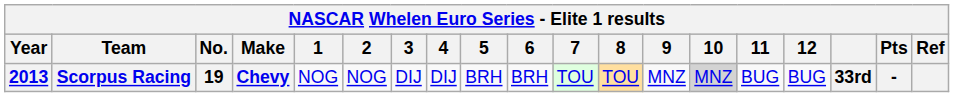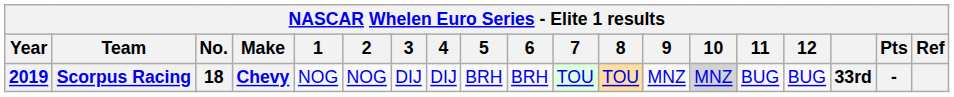 <table class="wikitable" style="text-align:center; font-size:75%">
 <tr>
 <th colspan=21><a href='#'>NASCAR</a> <a href='#'>Whelen Euro Series</a> - Elite 1 results</th>
 </tr>
 <tr>
 <th>Year</th>
 <th>Team</th>
 <th>No.</th>
 <th>Make</th>
 <th>1</th>
 <th>2</th>
 <th>3</th>
 <th>4</th>
 <th>5</th>
 <th>6</th>
 <th>7</th>
 <th>8</th>
 <th>9</th>
 <th>10</th>
 <th>11</th>
 <th>12</th>
 <th></th>
 <th>Pts</th>
 <th>Ref</th>
 </tr>
 <tr>
-<th><a href='#'>2013</a></th>
+<th><a href='#'>2019</a></th>
 <th><a href='#'>Scorpus Racing</a></th>
-<th>19</th>
+<th>18</th>
 <th><a href='#'>Chevy</a></th>
 <td><a href='#'>NOG</a></td>
 <td><a href='#'>NOG</a></td>
 <td><a href='#'>DIJ</a></td>
 <td><a href='#'>DIJ</a></td>
 <td><a href='#'>BRH</a></td>
 <td><a href='#'>BRH</a></td>
 <td style="background:#DFFFDF;"><a href='#'>TOU</a><br></td>
 <td style="background:#FFDF9F;"><a href='#'>TOU</a><br></td>
 <td><a href='#'>MNZ</a></td>
 <td style="background: lightgrey;"><a href='#'>MNZ</a></td>
 <td><a href='#'>BUG</a></td>
 <td><a href='#'>BUG</a></td>
 <th>33rd</th>
 <th>-</th>
 <th></th>
 </tr>
 </table>
